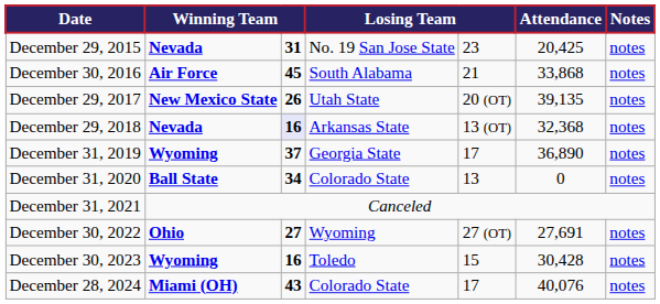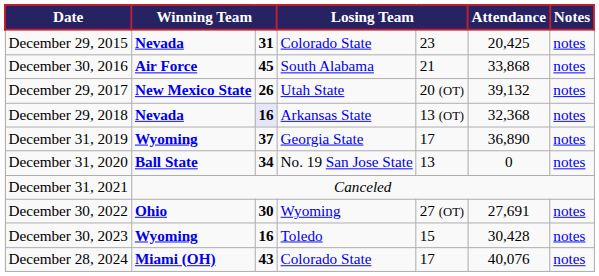 <table class="wikitable">
 <tr>
 <th style="background:#272262; color:#FFFFFF; border: 2px solid #C12030;">Date</th>
 <th style="background:#272262; color:#FFFFFF; border: 2px solid #C12030;" colspan="2">Winning Team</th>
 <th style="background:#272262; color:#FFFFFF; border: 2px solid #C12030;" colspan="2">Losing Team</th>
 <th style="background:#272262; color:#FFFFFF; border: 2px solid #C12030;">Attendance</th>
 <th style="background:#272262; color:#FFFFFF; border: 2px solid #C12030;">Notes</th>
 </tr>
 <tr>
 <td>December 29, 2015</td>
 <td><strong><a href='#'>Nevada</a></strong></td>
 <td><strong>31</strong></td>
-<td>No. 19 <a href='#'>San Jose State</a></td>
+<td><a href='#'>Colorado State</a></td>
 <td>23</td>
 <td align=center>20,425</td>
 <td><a href='#'>notes</a></td>
 </tr>
 <tr>
 <td>December 30, 2016</td>
 <td><strong><a href='#'>Air Force</a></strong></td>
 <td><strong>45</strong></td>
 <td><a href='#'>South Alabama</a></td>
 <td>21</td>
 <td align=center>33,868</td>
 <td><a href='#'>notes</a></td>
 </tr>
 <tr>
 <td>December 29, 2017</td>
 <td><strong><a href='#'>New Mexico State</a></strong></td>
 <td><strong>26</strong></td>
 <td><a href='#'>Utah State</a></td>
 <td>20 <small>(OT)</small></td>
-<td align=center>39,135</td>
+<td align=center>39,132</td>
 <td><a href='#'>notes</a></td>
 </tr>
 <tr>
 <td>December 29, 2018</td>
 <td><strong><a href='#'>Nevada</a></strong></td>
 <td style="background: lavender;"><strong>16</strong></td>
 <td><a href='#'>Arkansas State</a></td>
 <td>13 <small>(OT)</small></td>
 <td align=center>32,368</td>
 <td><a href='#'>notes</a></td>
 </tr>
 <tr>
 <td>December 31, 2019</td>
 <td><strong><a href='#'>Wyoming</a></strong></td>
 <td><strong>37</strong></td>
 <td><a href='#'>Georgia State</a></td>
 <td>17</td>
 <td align=center>36,890</td>
 <td><a href='#'>notes</a></td>
 </tr>
 <tr>
 <td>December 31, 2020</td>
 <td><strong><a href='#'>Ball State</a></strong></td>
 <td><strong>34</strong></td>
-<td><a href='#'>Colorado State</a></td>
+<td>No. 19 <a href='#'>San Jose State</a></td>
 <td>13</td>
 <td align=center>0</td>
 <td><a href='#'>notes</a></td>
 </tr>
 <tr>
 <td>December 31, 2021</td>
 <td colspan=6 align=center><em>Canceled</em></td>
 </tr>
 <tr>
 <td>December 30, 2022</td>
 <td><strong><a href='#'>Ohio</a></strong></td>
-<td><strong>27</strong></td>
+<td><strong>30</strong></td>
 <td><a href='#'>Wyoming</a></td>
 <td>27 <small>(OT)</small></td>
 <td align=center>27,691</td>
 <td><a href='#'>notes</a></td>
 </tr>
 <tr>
 <td>December 30, 2023</td>
 <td><strong><a href='#'>Wyoming</a></strong></td>
 <td><strong>16</strong></td>
 <td><a href='#'>Toledo</a></td>
 <td>15</td>
 <td align=center>30,428</td>
 <td><a href='#'>notes</a></td>
 </tr>
 <tr>
 <td>December 28, 2024</td>
 <td><strong><a href='#'>Miami (OH)</a></strong></td>
 <td><strong>43</strong></td>
 <td><a href='#'>Colorado State</a></td>
 <td>17</td>
 <td align=center>40,076</td>
 <td><a href='#'>notes</a></td>
 </tr>
 </table>
